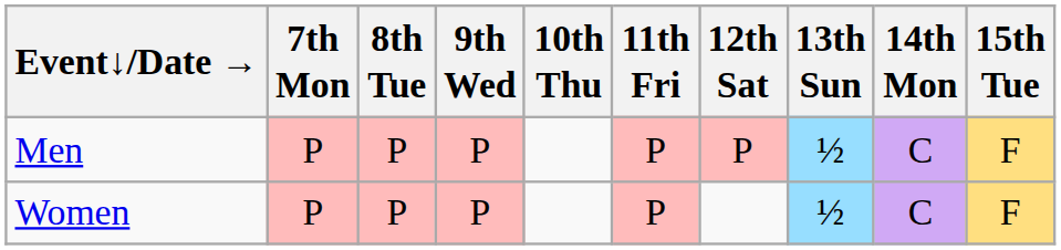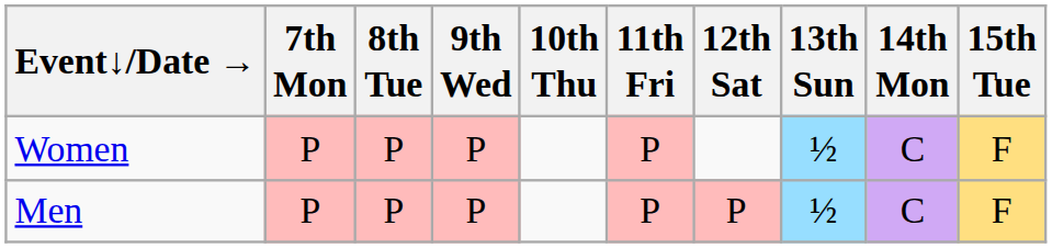 <table class="wikitable" style="margin:0.5em auto; font-size:90%; line-height:1.25em; text-align:center;">
 <tr>
 <th>Event↓/Date →</th>
 <th>7th<br>Mon</th>
 <th>8th<br>Tue</th>
 <th>9th<br>Wed</th>
 <th>10th<br>Thu</th>
 <th>11th<br>Fri</th>
 <th>12th<br>Sat</th>
 <th>13th<br>Sun</th>
 <th>14th<br>Mon</th>
 <th>15th<br>Tue</th>
 </tr>
 <tr>
+<td style="text-align:left;"><a href='#'>Women</a></td>
+<td bgcolor="#FFBBBB">P</td>
+<td bgcolor="#FFBBBB">P</td>
+<td bgcolor="#FFBBBB">P</td>
+<td></td>
+<td bgcolor="#FFBBBB">P</td>
+<td></td>
+<td bgcolor="#97DEFF">½</td>
+<td bgcolor="#D0A9F5">C</td>
+<td bgcolor="#FFDF80">F</td>
+</tr>
+<tr>
 <td style="text-align:left;"><a href='#'>Men</a></td>
 <td bgcolor="#FFBBBB">P</td>
 <td bgcolor="#FFBBBB">P</td>
 <td bgcolor="#FFBBBB">P</td>
 <td></td>
 <td bgcolor="#FFBBBB">P</td>
 <td bgcolor="#FFBBBB">P</td>
 <td bgcolor="#97DEFF">½</td>
 <td bgcolor="#D0A9F5">C</td>
 <td bgcolor="#FFDF80">F</td>
 </tr>
-<tr>
-<td style="text-align:left;"><a href='#'>Women</a></td>
-<td bgcolor="#FFBBBB">P</td>
-<td bgcolor="#FFBBBB">P</td>
-<td bgcolor="#FFBBBB">P</td>
-<td></td>
-<td bgcolor="#FFBBBB">P</td>
-<td></td>
-<td bgcolor="#97DEFF">½</td>
-<td bgcolor="#D0A9F5">C</td>
-<td bgcolor="#FFDF80">F</td>
-</tr>
 </table>
